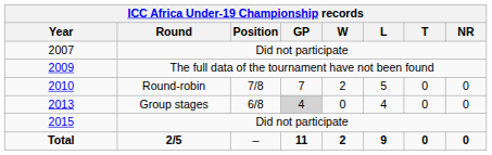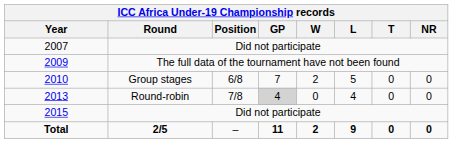 <table class="wikitable" style="text-align: center; width=900px;">
 <tr>
 <th colspan=9><a href='#'>ICC Africa Under-19 Championship</a> records</th>
 </tr>
 <tr>
 <th width=150>Year</th>
 <th width=150>Round</th>
 <th width=50>Position</th>
 <th width=50>GP</th>
 <th width=50>W</th>
 <th width=50>L</th>
 <th width=50>T</th>
 <th width=50>NR</th>
 </tr>
 <tr>
 <td> 2007</td>
 <td colspan=8>Did not participate</td>
 </tr>
 <tr>
 <td> <a href='#'>2009</a></td>
 <td colspan=8>The full data of the tournament have not been found</td>
 </tr>
 <tr>
 <td> <a href='#'>2010</a></td>
-<td>Round-robin</td>
-<td>7/8</td>
+<td>Group stages</td>
+<td>6/8</td>
 <td>7</td>
 <td>2</td>
 <td>5</td>
 <td>0</td>
 <td>0</td>
 </tr>
 <tr>
 <td> <a href='#'>2013</a></td>
-<td>Group stages</td>
-<td>6/8</td>
+<td>Round-robin</td>
+<td>7/8</td>
 <td style="background: lightgrey;">4</td>
 <td>0</td>
 <td>4</td>
 <td>0</td>
 <td>0</td>
 </tr>
 <tr>
 <td> <a href='#'>2015</a></td>
 <td colspan=8>Did not participate</td>
 </tr>
 <tr>
 <td><strong>Total</strong></td>
 <td><strong>2/5</strong></td>
 <td>–</td>
 <td><strong>11</strong></td>
 <td><strong>2</strong></td>
 <td><strong>9</strong></td>
 <td><strong>0</strong></td>
 <td><strong>0</strong></td>
 </tr>
 </table>
